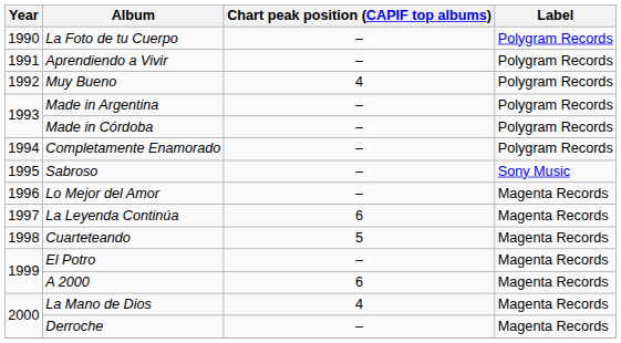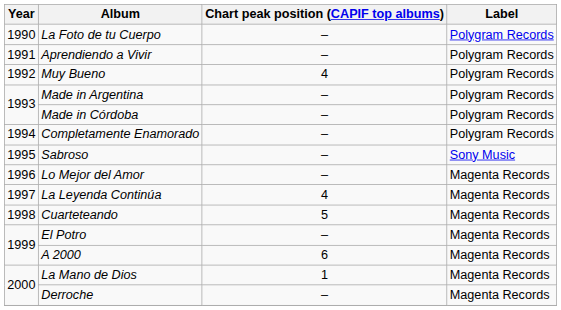 <table class="wikitable">
 <tr>
 <th>Year</th>
 <th>Album</th>
 <th>Chart peak position (<a href='#'>CAPIF top albums</a>)</th>
 <th>Label</th>
 </tr>
 <tr>
 <td>1990</td>
 <td><em>La Foto de tu Cuerpo</em></td>
 <td style="text-align:center;">–</td>
 <td><a href='#'>Polygram Records</a></td>
 </tr>
 <tr>
 <td>1991</td>
 <td><em>Aprendiendo a Vivir</em></td>
 <td style="text-align:center;">–</td>
 <td>Polygram Records</td>
 </tr>
 <tr>
 <td>1992</td>
 <td><em>Muy Bueno</em></td>
 <td style="text-align:center;">4</td>
 <td>Polygram Records</td>
 </tr>
 <tr>
 <td rowspan="2">1993</td>
 <td><em>Made in Argentina</em></td>
 <td style="text-align:center;">–</td>
 <td>Polygram Records</td>
 </tr>
 <tr>
 <td><em>Made in Córdoba</em></td>
 <td style="text-align:center;">–</td>
 <td>Polygram Records</td>
 </tr>
 <tr>
 <td>1994</td>
 <td><em>Completamente Enamorado</em></td>
 <td style="text-align:center;">–</td>
 <td>Polygram Records</td>
 </tr>
 <tr>
 <td>1995</td>
 <td><em>Sabroso</em></td>
 <td style="text-align:center;">–</td>
 <td><a href='#'>Sony Music</a></td>
 </tr>
 <tr>
 <td>1996</td>
 <td><em>Lo Mejor del Amor</em></td>
 <td style="text-align:center;">–</td>
 <td>Magenta Records</td>
 </tr>
 <tr>
 <td>1997</td>
 <td><em>La Leyenda Continúa</em></td>
-<td style="text-align:center;">6</td>
+<td style="text-align:center;">4</td>
 <td>Magenta Records</td>
 </tr>
 <tr>
 <td>1998</td>
 <td><em>Cuarteteando</em></td>
 <td style="text-align:center;">5</td>
 <td>Magenta Records</td>
 </tr>
 <tr>
 <td rowspan="2">1999</td>
 <td><em>El Potro</em></td>
 <td style="text-align:center;">–</td>
 <td>Magenta Records</td>
 </tr>
 <tr>
 <td><em>A 2000</em></td>
 <td style="text-align:center;">6</td>
 <td>Magenta Records</td>
 </tr>
 <tr>
 <td rowspan="2">2000</td>
 <td><em>La Mano de Dios</em></td>
-<td style="text-align:center;">4</td>
+<td style="text-align:center;">1</td>
 <td>Magenta Records</td>
 </tr>
 <tr>
 <td><em>Derroche</em></td>
 <td style="text-align:center;">–</td>
 <td>Magenta Records</td>
 </tr>
 <tr>
 </tr>
 </table>
